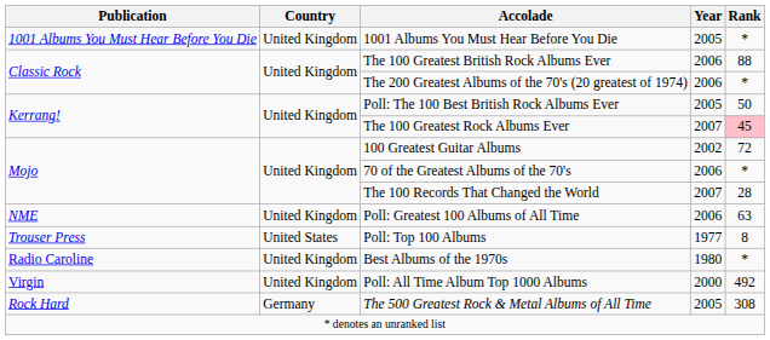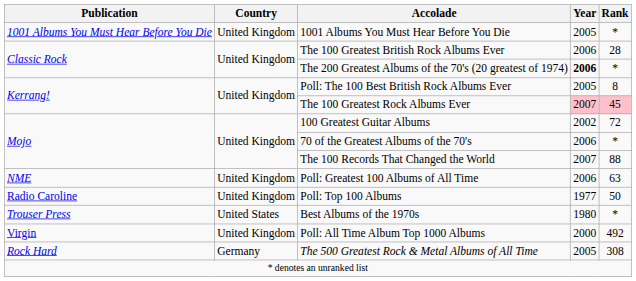 <table class="wikitable">
 <tr>
 <th>Publication</th>
 <th>Country</th>
 <th>Accolade</th>
 <th>Year</th>
 <th>Rank</th>
 </tr>
 <tr>
 <td><em><a href='#'>1001 Albums You Must Hear Before You Die</a></em></td>
 <td>United Kingdom</td>
 <td>1001 Albums You Must Hear Before You Die</td>
 <td>2005</td>
 <td style="text-align:center;">*</td>
 </tr>
 <tr>
 <td rowspan=2><em><a href='#'>Classic Rock</a></em></td>
 <td rowspan=2>United Kingdom</td>
 <td>The 100 Greatest British Rock Albums Ever</td>
 <td>2006</td>
-<td style="text-align:center;">88</td>
+<td style="text-align:center;">28</td>
 </tr>
 <tr>
 <td>The 200 Greatest Albums of the 70's (20 greatest of 1974)</td>
-<td>2006</td>
+<td><strong>2006</strong></td>
 <td style="text-align:center;">*</td>
 </tr>
 <tr>
 <td rowspan=2><em><a href='#'>Kerrang!</a></em></td>
 <td rowspan=2>United Kingdom</td>
 <td>Poll: The 100 Best British Rock Albums Ever</td>
 <td>2005</td>
-<td style="text-align:center;">50</td>
+<td style="text-align:center;">8</td>
 </tr>
 <tr>
 <td>The 100 Greatest Rock Albums Ever</td>
-<td>2007</td>
+<td style="background: pink;">2007</td>
 <td style="background: pink; text-align:center;">45</td>
 </tr>
 <tr>
 <td rowspan=3><em><a href='#'>Mojo</a></em></td>
 <td rowspan=3>United Kingdom</td>
 <td>100 Greatest Guitar Albums</td>
 <td>2002</td>
 <td style="text-align:center;">72</td>
 </tr>
 <tr>
 <td>70 of the Greatest Albums of the 70's</td>
 <td>2006</td>
 <td style="text-align:center;">*</td>
 </tr>
 <tr>
 <td>The 100 Records That Changed the World</td>
 <td>2007</td>
-<td style="text-align:center;">28</td>
+<td style="text-align:center;">88</td>
 </tr>
 <tr>
 <td><em><a href='#'>NME</a></em></td>
 <td>United Kingdom</td>
 <td>Poll: Greatest 100 Albums of All Time</td>
 <td>2006</td>
 <td style="text-align:center;">63</td>
 </tr>
 <tr>
+<td><a href='#'>Radio Caroline</a></td>
+<td>United Kingdom</td>
+<td>Poll: Top 100 Albums</td>
+<td>1977</td>
+<td style="text-align:center;">50</td>
+</tr>
+<tr>
 <td><em><a href='#'>Trouser Press</a></em></td>
 <td>United States</td>
-<td>Poll: Top 100 Albums</td>
-<td>1977</td>
-<td style="text-align:center;">8</td>
-</tr>
-<tr>
-<td><a href='#'>Radio Caroline</a></td>
-<td>United Kingdom</td>
 <td>Best Albums of the 1970s</td>
 <td>1980</td>
 <td style="text-align:center;">*</td>
 </tr>
 <tr>
 <td><a href='#'>Virgin</a></td>
 <td>United Kingdom</td>
 <td>Poll: All Time Album Top 1000 Albums</td>
 <td>2000</td>
 <td style="text-align:center;">492</td>
 </tr>
 <tr>
 <td><em><a href='#'>Rock Hard</a></em></td>
 <td>Germany</td>
 <td><em>The 500 Greatest Rock & Metal Albums of All Time</em></td>
 <td>2005</td>
 <td style="text-align:center;">308</td>
 </tr>
 <tr>
 <td colspan="5" style="text-align:center; font-size:10pt;">* denotes an unranked list</td>
 </tr>
 </table>
